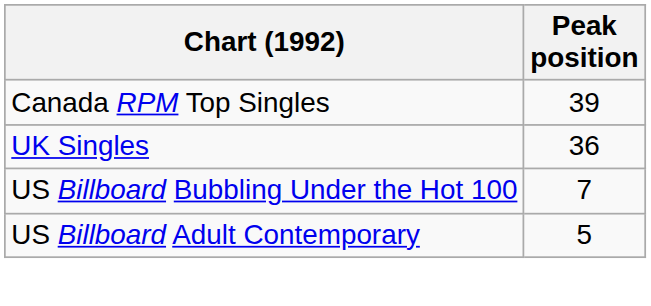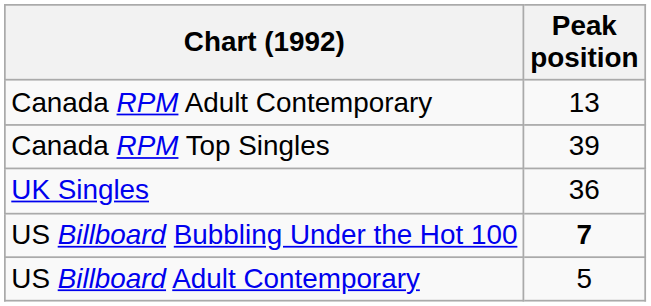 <table class="wikitable sortable">
 <tr>
 <th>Chart (1992)</th>
 <th>Peak<br>position</th>
+</tr>
+<tr>
+<td>Canada <em><a href='#'>RPM</a></em> Adult Contemporary</td>
+<td style="text-align:center;">13</td>
 </tr>
 <tr>
 <td>Canada <em><a href='#'>RPM</a></em> Top Singles</td>
 <td style="text-align:center;">39</td>
 </tr>
 <tr>
 <td><a href='#'>UK Singles</a></td>
 <td style="text-align:center;">36</td>
 </tr>
 <tr>
 <td>US <em><a href='#'>Billboard</a></em> <a href='#'>Bubbling Under the Hot 100</a></td>
-<td style="text-align:center;">7</td>
+<td style="text-align:center;"><strong>7</strong></td>
 </tr>
 <tr>
 <td>US <em><a href='#'>Billboard</a></em> <a href='#'>Adult Contemporary</a></td>
 <td style="text-align:center;">5</td>
 </tr>
 </table>
